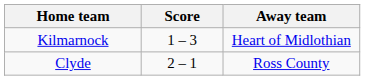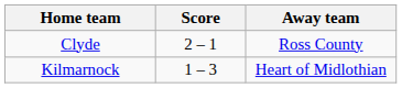 <table class="wikitable" style="text-align: center">
 <tr>
 <th width=140>Home team</th>
 <th width=80>Score</th>
 <th width=140>Away team</th>
 </tr>
 <tr>
+<td><a href='#'>Clyde</a></td>
+<td>2 – 1</td>
+<td><a href='#'>Ross County</a></td>
+</tr>
+<tr>
 <td><a href='#'>Kilmarnock</a></td>
 <td>1 – 3</td>
 <td><a href='#'>Heart of Midlothian</a></td>
 </tr>
-<tr>
-<td><a href='#'>Clyde</a></td>
-<td>2 – 1</td>
-<td><a href='#'>Ross County</a></td>
-</tr>
 </table>
